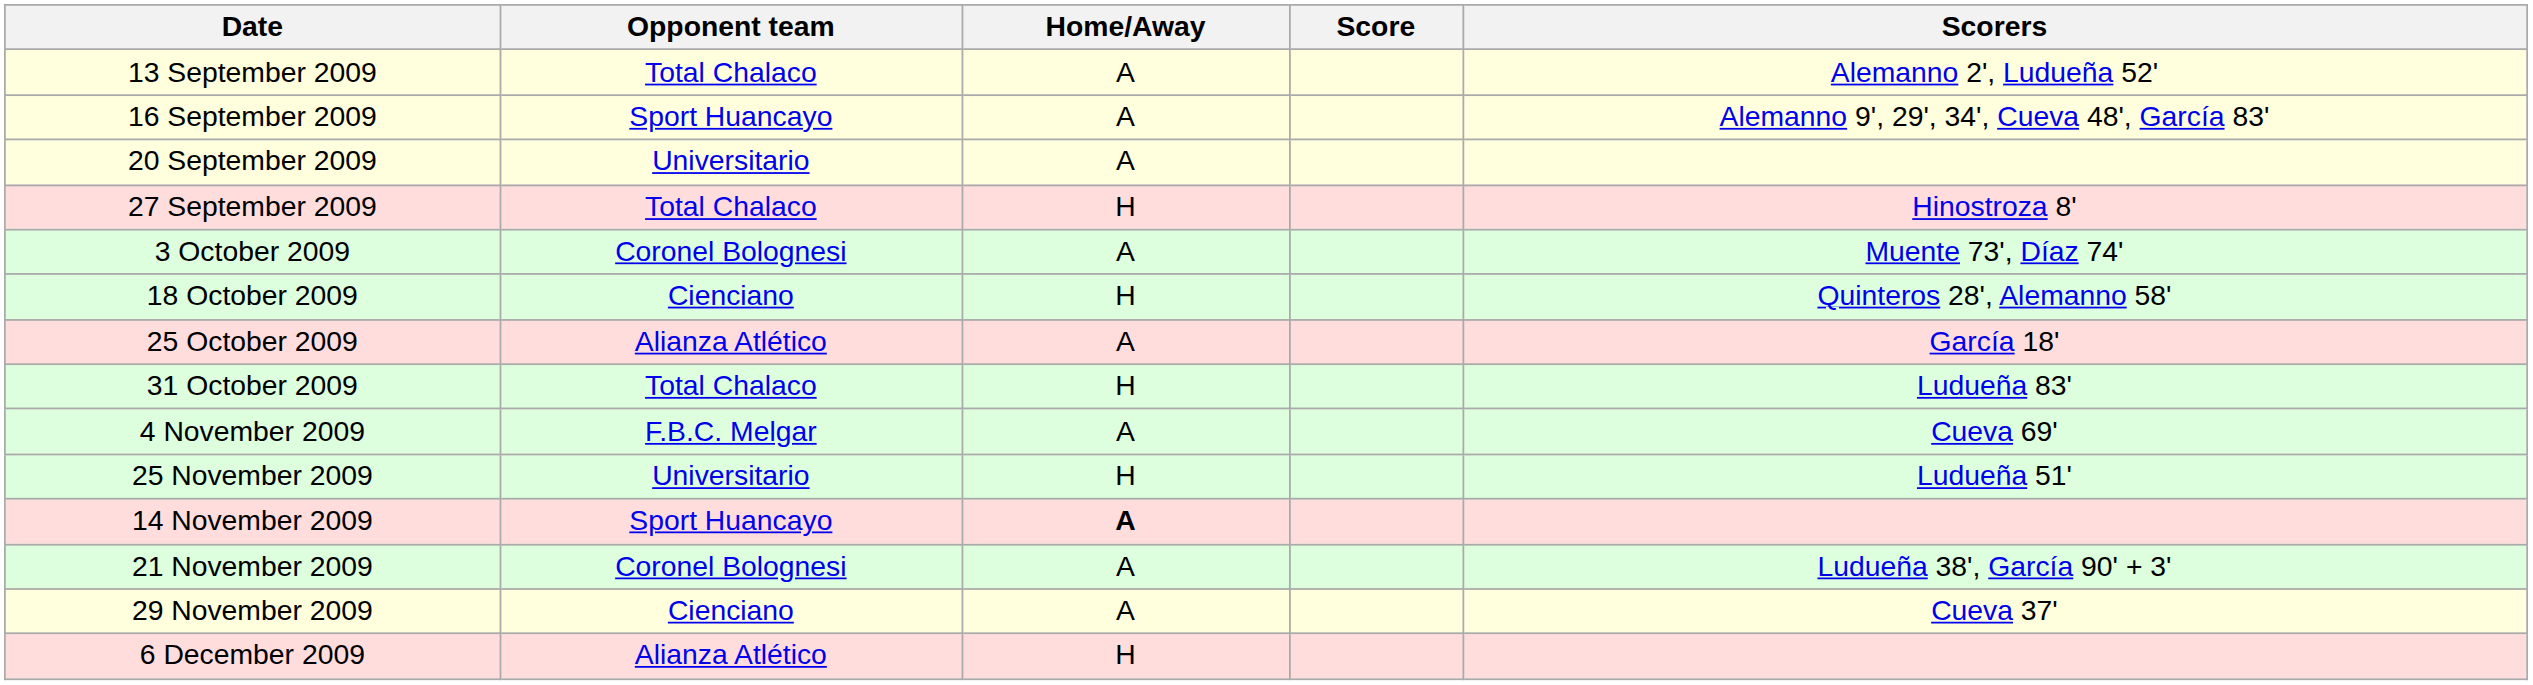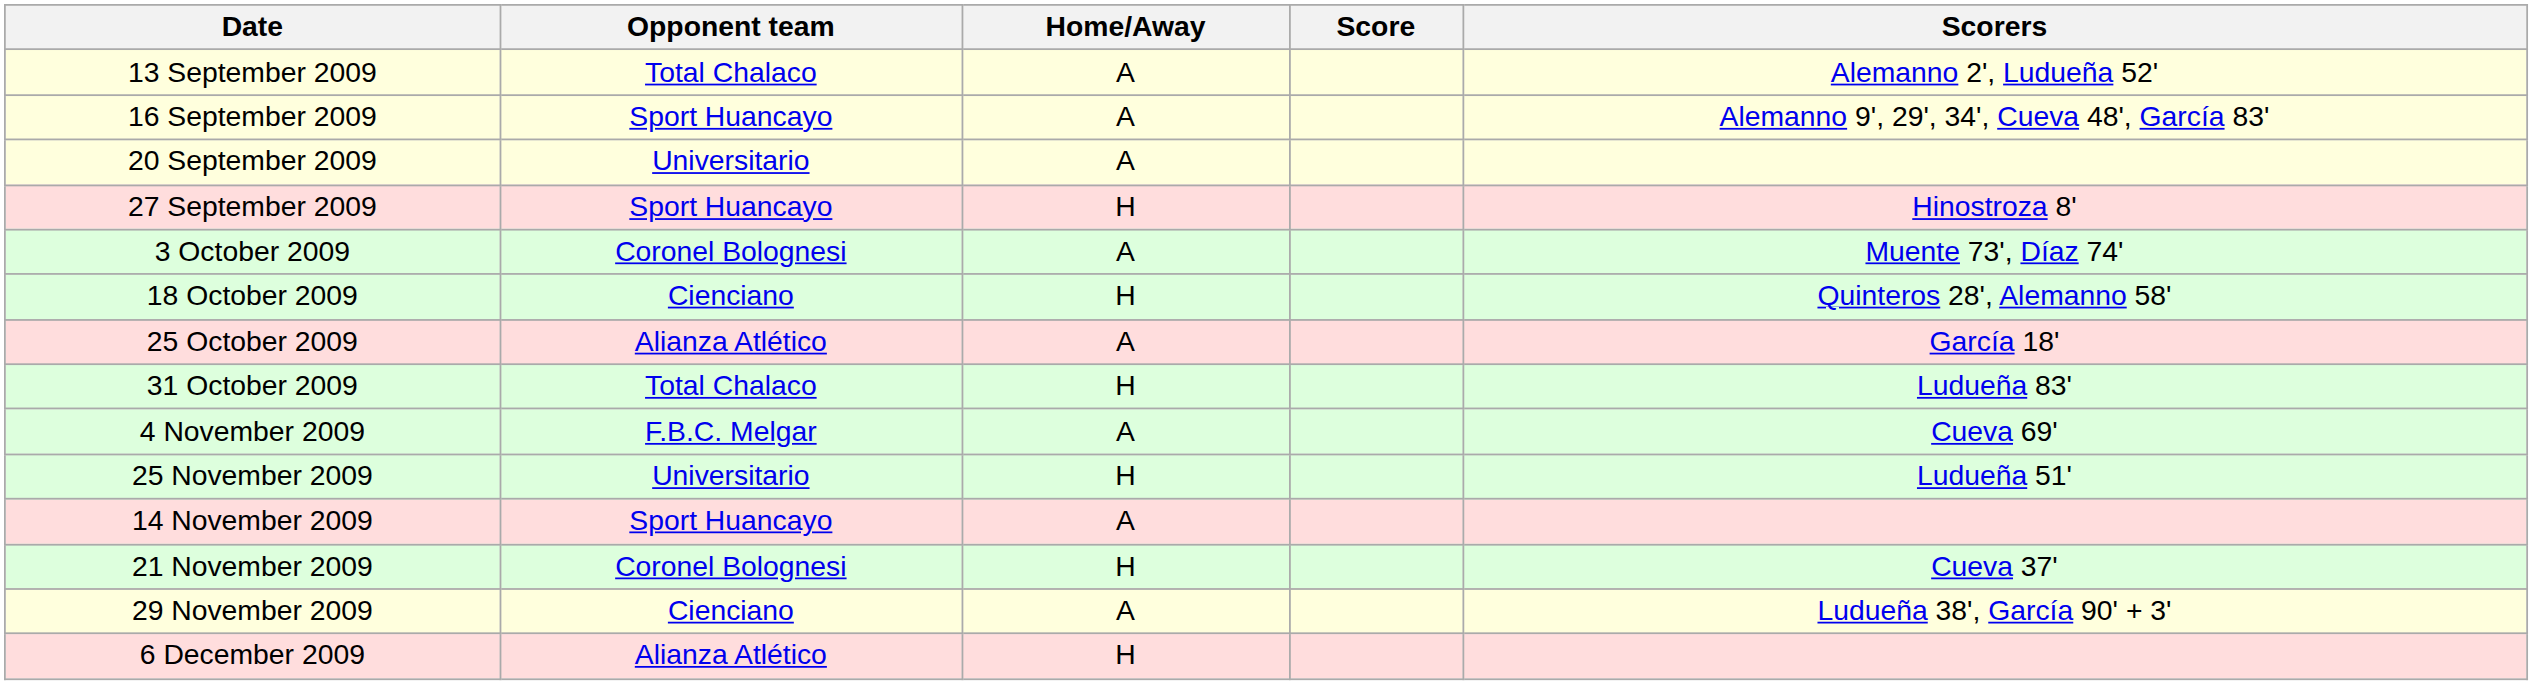 <table class="wikitable" width=90%>
 <tr>
 <th>Date</th>
 <th>Opponent team</th>
 <th>Home/Away</th>
 <th>Score</th>
 <th>Scorers</th>
 </tr>
 <tr bgcolor="#ffffdd">
 <td style="text-align: center">13 September 2009</td>
 <td style="text-align: center"><a href='#'>Total Chalaco</a></td>
 <td style="text-align: center">A</td>
 <td style="text-align: center"></td>
 <td style="text-align: center"><a href='#'>Alemanno</a> 2', <a href='#'>Ludueña</a> 52'</td>
 </tr>
 <tr bgcolor="#ffffdd">
 <td style="text-align: center">16 September 2009</td>
 <td style="text-align: center"><a href='#'>Sport Huancayo</a></td>
 <td style="text-align: center">A</td>
 <td style="text-align: center"></td>
 <td style="text-align: center"><a href='#'>Alemanno</a> 9', 29', 34', <a href='#'>Cueva</a> 48', <a href='#'>García</a> 83'</td>
 </tr>
 <tr bgcolor="#ffffdd">
 <td style="text-align: center">20 September 2009</td>
 <td style="text-align: center"><a href='#'>Universitario</a></td>
 <td style="text-align: center">A</td>
 <td style="text-align: center"></td>
 <td style="text-align: center"></td>
 </tr>
 <tr bgcolor="#ffdddd">
 <td style="text-align: center">27 September 2009</td>
-<td style="text-align: center"><a href='#'>Total Chalaco</a></td>
+<td style="text-align: center"><a href='#'>Sport Huancayo</a></td>
 <td style="text-align: center">H</td>
 <td style="text-align: center"></td>
 <td style="text-align: center"><a href='#'>Hinostroza</a> 8'</td>
 </tr>
 <tr bgcolor="#ddffdd">
 <td style="text-align: center">3 October 2009</td>
 <td style="text-align: center"><a href='#'>Coronel Bolognesi</a></td>
 <td style="text-align: center">A</td>
 <td style="text-align: center"></td>
 <td style="text-align: center"><a href='#'>Muente</a> 73', <a href='#'>Díaz</a> 74'</td>
 </tr>
 <tr bgcolor="#ddffdd">
 <td style="text-align: center">18 October 2009</td>
 <td style="text-align: center"><a href='#'>Cienciano</a></td>
 <td style="text-align: center">H</td>
 <td style="text-align: center"></td>
 <td style="text-align: center"><a href='#'>Quinteros</a> 28', <a href='#'>Alemanno</a> 58'</td>
 </tr>
 <tr bgcolor="#ffdddd">
 <td style="text-align: center">25 October 2009</td>
 <td style="text-align: center"><a href='#'>Alianza Atlético</a></td>
 <td style="text-align: center">A</td>
 <td style="text-align: center"></td>
 <td style="text-align: center"><a href='#'>García</a> 18'</td>
 </tr>
 <tr bgcolor="#ddffdd">
 <td style="text-align: center">31 October 2009</td>
 <td style="text-align: center"><a href='#'>Total Chalaco</a></td>
 <td style="text-align: center">H</td>
 <td style="text-align: center"></td>
 <td style="text-align: center"><a href='#'>Ludueña</a> 83'</td>
 </tr>
 <tr bgcolor="#ddffdd">
 <td style="text-align: center">4 November 2009</td>
 <td style="text-align: center"><a href='#'>F.B.C. Melgar</a></td>
 <td style="text-align: center">A</td>
 <td style="text-align: center"></td>
 <td style="text-align: center"><a href='#'>Cueva</a> 69'</td>
 </tr>
 <tr bgcolor="#ddffdd">
 <td style="text-align: center">25 November 2009</td>
 <td style="text-align: center"><a href='#'>Universitario</a></td>
 <td style="text-align: center">H</td>
 <td style="text-align: center"></td>
 <td style="text-align: center"><a href='#'>Ludueña</a> 51'</td>
 </tr>
 <tr bgcolor="#ffdddd">
 <td style="text-align: center">14 November 2009</td>
 <td style="text-align: center"><a href='#'>Sport Huancayo</a></td>
-<td style="text-align: center"><strong>A</strong></td>
+<td style="text-align: center">A</td>
 <td style="text-align: center"></td>
 <td style="text-align: center"></td>
 </tr>
 <tr bgcolor="#ddffdd">
 <td style="text-align: center">21 November 2009</td>
 <td style="text-align: center"><a href='#'>Coronel Bolognesi</a></td>
-<td style="text-align: center">A</td>
+<td style="text-align: center">H</td>
 <td style="text-align: center"></td>
-<td style="text-align: center"><a href='#'>Ludueña</a> 38', <a href='#'>García</a> 90' + 3'</td>
+<td style="text-align: center"><a href='#'>Cueva</a> 37'</td>
 </tr>
 <tr bgcolor="#ffffdd">
 <td style="text-align: center">29 November 2009</td>
 <td style="text-align: center"><a href='#'>Cienciano</a></td>
 <td style="text-align: center">A</td>
 <td style="text-align: center"></td>
-<td style="text-align: center"><a href='#'>Cueva</a> 37'</td>
+<td style="text-align: center"><a href='#'>Ludueña</a> 38', <a href='#'>García</a> 90' + 3'</td>
 </tr>
 <tr bgcolor="#ffdddd">
 <td style="text-align: center">6 December 2009</td>
 <td style="text-align: center"><a href='#'>Alianza Atlético</a></td>
 <td style="text-align: center">H</td>
 <td style="text-align: center"></td>
 <td style="text-align: center"></td>
 </tr>
 </table>
